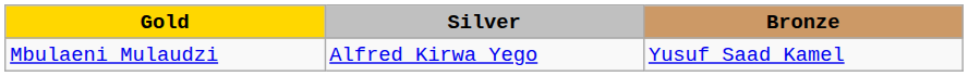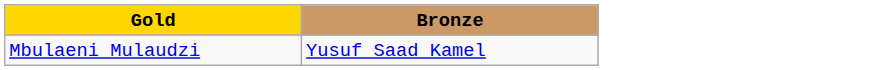 <table class="wikitable" style="text-align:left">
 <tr align="center">
 <td width=200 bgcolor=gold><strong>Gold</strong></td>
-<td width=200 bgcolor=silver><strong>Silver</strong></td>
 <td width=200 bgcolor=CC9966><strong>Bronze</strong></td>
 </tr>
 <tr>
 <td><a href='#'>Mbulaeni Mulaudzi</a><br><em></em></td>
-<td><a href='#'>Alfred Kirwa Yego</a><br><em></em></td>
 <td><a href='#'>Yusuf Saad Kamel</a> <br><em></em></td>
 </tr>
 </table>
